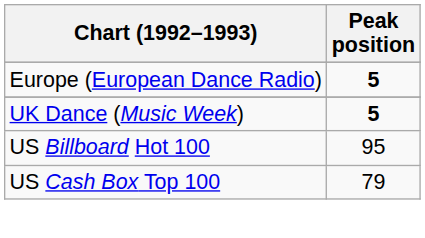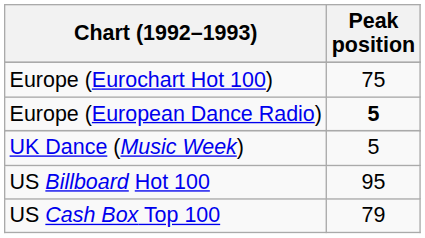 <table class="wikitable sortable">
 <tr>
 <th>Chart (1992–1993)</th>
 <th>Peak<br>position</th>
 </tr>
 <tr>
+</tr>
+<tr>
+<td>Europe (<a href='#'>Eurochart Hot 100</a>)</td>
+<td align="center">75</td>
 </tr>
 <tr>
 <td>Europe (<a href='#'>European Dance Radio</a>)</td>
 <td align="center"><strong>5</strong></td>
 </tr>
 <tr>
 </tr>
 <tr>
 <td><a href='#'>UK Dance</a> (<em><a href='#'>Music Week</a></em>)</td>
-<td align="center"><strong>5</strong></td>
+<td align="center">5</td>
 </tr>
 <tr>
 <td>US <em><a href='#'>Billboard</a></em> <a href='#'>Hot 100</a></td>
 <td align="center">95</td>
 </tr>
 <tr>
 <td>US <a href='#'><em>Cash Box</em> Top 100</a></td>
 <td align="center">79</td>
 </tr>
 </table>
